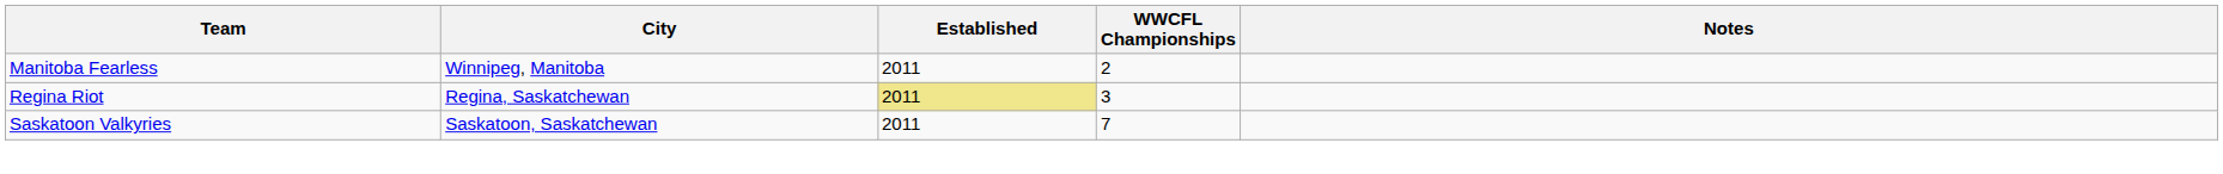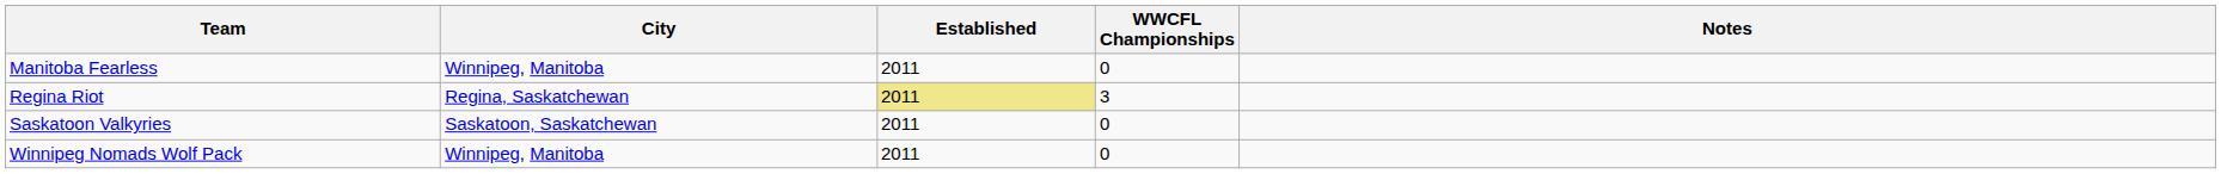 <table class="wikitable">
 <tr>
 <th bgcolor="#DDDDFF" width="20%">Team</th>
 <th bgcolor="#DDDDFF" width="20%">City</th>
 <th bgcolor="#DDDDFF" width="10%">Established</th>
 <th bgcolor="#DDDDFF" width="5%">WWCFL Championships</th>
 <th bgcolor="#DDDDFF" width="45%">Notes</th>
 </tr>
 <tr>
 <td><a href='#'>Manitoba Fearless</a></td>
 <td><a href='#'>Winnipeg</a>, <a href='#'>Manitoba</a></td>
 <td>2011</td>
-<td>2</td>
+<td>0</td>
 <td></td>
 </tr>
 <tr>
 <td><a href='#'>Regina Riot</a></td>
 <td><a href='#'>Regina, Saskatchewan</a></td>
 <td style="background: khaki;">2011</td>
 <td>3</td>
 <td></td>
 </tr>
 <tr>
 <td><a href='#'>Saskatoon Valkyries</a></td>
 <td><a href='#'>Saskatoon, Saskatchewan</a></td>
 <td>2011</td>
-<td>7</td>
+<td>0</td>
+<td></td>
+</tr>
+<tr>
+<td><a href='#'>Winnipeg Nomads Wolf Pack</a></td>
+<td><a href='#'>Winnipeg</a>, <a href='#'>Manitoba</a></td>
+<td>2011</td>
+<td>0</td>
 <td></td>
 </tr>
 </table>
